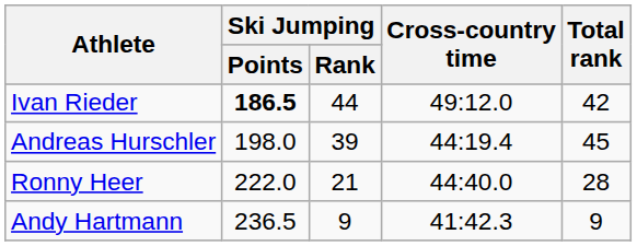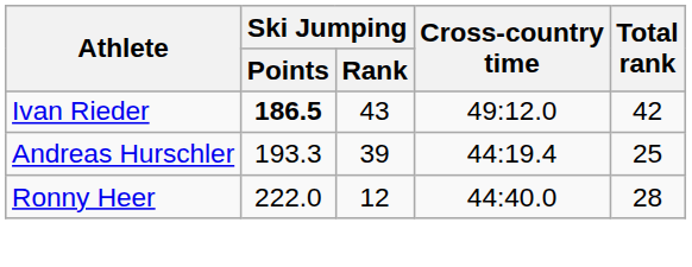 <table class="wikitable" style="font-size:90%">
 <tr>
 <th rowspan="2">Athlete</th>
 <th colspan="2">Ski Jumping</th>
 <th rowspan="2">Cross-country <br> time</th>
 <th rowspan="2">Total <br> rank</th>
 </tr>
 <tr>
 <th>Points</th>
 <th>Rank</th>
 </tr>
 <tr>
 <td><a href='#'>Ivan Rieder</a></td>
 <td align="center"><strong>186.5</strong></td>
-<td align="center">44</td>
+<td align="center">43</td>
 <td align="center">49:12.0</td>
 <td align="center">42</td>
 </tr>
 <tr>
 <td><a href='#'>Andreas Hurschler</a></td>
-<td align="center">198.0</td>
+<td align="center">193.3</td>
 <td align="center">39</td>
 <td align="center">44:19.4</td>
-<td align="center">45</td>
+<td align="center">25</td>
 </tr>
 <tr>
 <td><a href='#'>Ronny Heer</a></td>
 <td align="center">222.0</td>
-<td align="center">21</td>
+<td align="center">12</td>
 <td align="center">44:40.0</td>
 <td align="center">28</td>
 </tr>
-<tr>
-<td><a href='#'>Andy Hartmann</a></td>
-<td align="center">236.5</td>
-<td align="center">9</td>
-<td align="center">41:42.3</td>
-<td align="center">9</td>
-</tr>
 </table>
